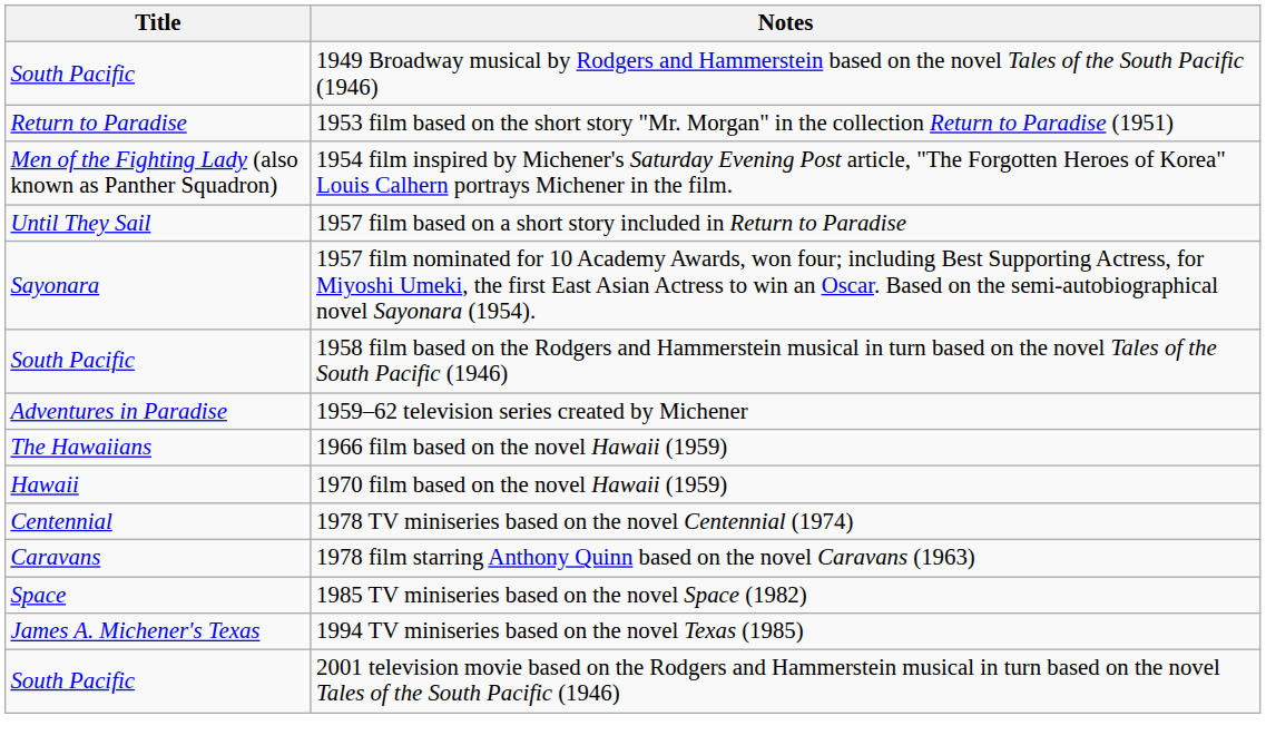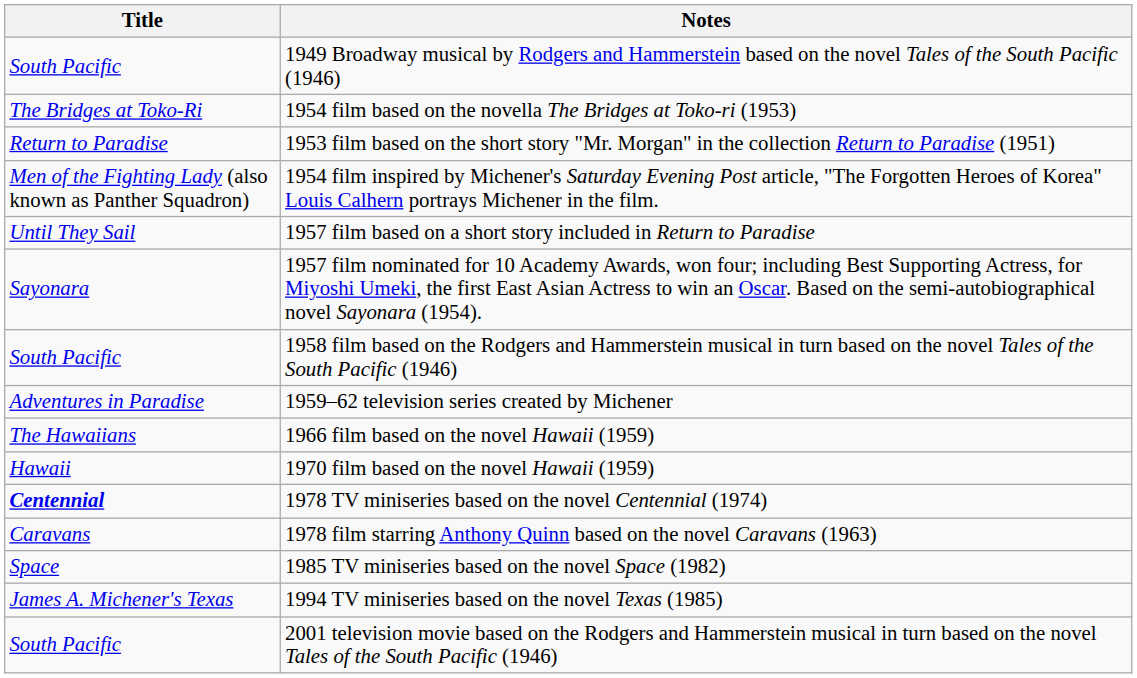 <table class="wikitable sortable">
 <tr>
 <th>Title</th>
 <th>Notes</th>
 </tr>
 <tr>
 <td><em><a href='#'>South Pacific</a></em></td>
 <td>1949 Broadway musical by <a href='#'>Rodgers and Hammerstein</a> based on the novel <em>Tales of the South Pacific</em> (1946)</td>
+</tr>
+<tr>
+<td><em><a href='#'>The Bridges at Toko-Ri</a></em></td>
+<td>1954 film based on the novella <em>The Bridges at Toko-ri</em> (1953)</td>
 </tr>
 <tr>
 <td><em><a href='#'>Return to Paradise</a></em></td>
 <td>1953 film based on the short story "Mr. Morgan" in the collection <em><a href='#'>Return to Paradise</a></em> (1951)</td>
 </tr>
 <tr>
 <td><em><a href='#'>Men of the Fighting Lady</a></em> (also known as Panther Squadron)</td>
 <td>1954 film inspired by Michener's <em>Saturday Evening Post</em> article, "The Forgotten Heroes of Korea" <a href='#'>Louis Calhern</a> portrays Michener in the film.</td>
 </tr>
 <tr>
 <td><em><a href='#'>Until They Sail</a></em></td>
 <td>1957 film based on a short story included in <em>Return to Paradise</em></td>
 </tr>
 <tr>
 <td><em><a href='#'>Sayonara</a></em></td>
 <td>1957 film nominated for 10 Academy Awards, won four; including Best Supporting Actress, for <a href='#'>Miyoshi Umeki</a>, the first East Asian Actress to win an <a href='#'>Oscar</a>. Based on the semi-autobiographical novel <em>Sayonara</em> (1954).</td>
 </tr>
 <tr>
 <td><em><a href='#'>South Pacific</a></em></td>
 <td>1958 film based on the Rodgers and Hammerstein musical in turn based on the novel <em>Tales of the South Pacific</em> (1946)</td>
 </tr>
 <tr>
 <td><em><a href='#'>Adventures in Paradise</a></em></td>
 <td>1959–62 television series created by Michener</td>
 </tr>
 <tr>
 <td><em><a href='#'>The Hawaiians</a></em></td>
 <td>1966 film based on the novel <em>Hawaii</em> (1959)</td>
 </tr>
 <tr>
 <td><em><a href='#'>Hawaii</a></em></td>
 <td>1970 film based on the novel <em>Hawaii</em> (1959)</td>
 </tr>
 <tr>
-<td><em><a href='#'>Centennial</a></em></td>
+<td><strong><em><a href='#'>Centennial</a></em></strong></td>
 <td>1978 TV miniseries based on the novel <em>Centennial</em> (1974)</td>
 </tr>
 <tr>
 <td><em><a href='#'>Caravans</a></em></td>
 <td>1978 film starring <a href='#'>Anthony Quinn</a> based on the novel <em>Caravans</em> (1963)</td>
 </tr>
 <tr>
 <td><em><a href='#'>Space</a></em></td>
 <td>1985 TV miniseries based on the novel <em>Space</em> (1982)</td>
 </tr>
 <tr>
 <td><em><a href='#'>James A. Michener's Texas</a></em></td>
 <td>1994 TV miniseries based on the novel <em>Texas</em> (1985)</td>
 </tr>
 <tr>
 <td><em><a href='#'>South Pacific</a></em></td>
 <td>2001 television movie based on the Rodgers and Hammerstein musical in turn based on the novel <em>Tales of the South Pacific</em> (1946)</td>
 </tr>
 </table>
